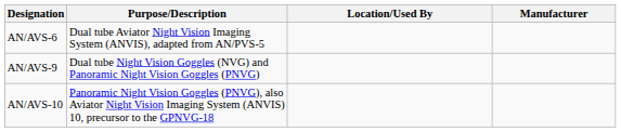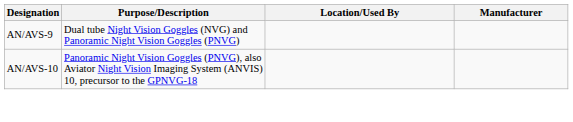 <table class="wikitable sortable">
 <tr>
 <th scope="col">Designation</th>
 <th scope="col" style="width: 500px;">Purpose/Description</th>
 <th scope="col" style="width: 500px;">Location/Used By</th>
 <th scope="col" style="width: 250px;">Manufacturer</th>
-</tr>
-<tr>
-<td>AN/AVS-6</td>
-<td>Dual tube Aviator <a href='#'>Night Vision</a> Imaging System (ANVIS), adapted from AN/PVS-5</td>
-<td></td>
-<td></td>
 </tr>
 <tr>
 <td>AN/AVS-9</td>
 <td>Dual tube <a href='#'>Night Vision Goggles</a> (NVG) and <a href='#'>Panoramic Night Vision Goggles</a> (<a href='#'>PNVG</a>)</td>
 <td></td>
 <td></td>
 </tr>
 <tr>
 <td>AN/AVS-10</td>
 <td><a href='#'>Panoramic Night Vision Goggles</a> (<a href='#'>PNVG</a>), also Aviator <a href='#'>Night Vision</a> Imaging System (ANVIS) 10, precursor to the <a href='#'>GPNVG-18</a></td>
 <td></td>
 <td></td>
 </tr>
 </table>
